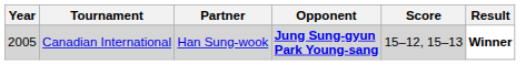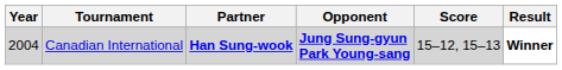 <table class="sortable wikitable" style="font-size: 90%;">
 <tr>
 <th>Year</th>
 <th>Tournament</th>
 <th>Partner</th>
 <th>Opponent</th>
 <th>Score</th>
 <th>Result</th>
 </tr>
 <tr style="background:#D5D5D5">
-<td align="center">2005</td>
+<td align="center">2004</td>
 <td align="left"><a href='#'>Canadian International</a></td>
-<td align="left"> <a href='#'>Han Sung-wook</a></td>
+<td align="left"><strong> <a href='#'>Han Sung-wook</a></strong></td>
 <td align="left"><strong> <a href='#'>Jung Sung-gyun</a> <br>  <a href='#'>Park Young-sang</a></strong></td>
 <td align="left">15–12, 15–13</td>
 <td style="text-align:left; background:white"> <strong>Winner</strong></td>
 </tr>
 </table>
